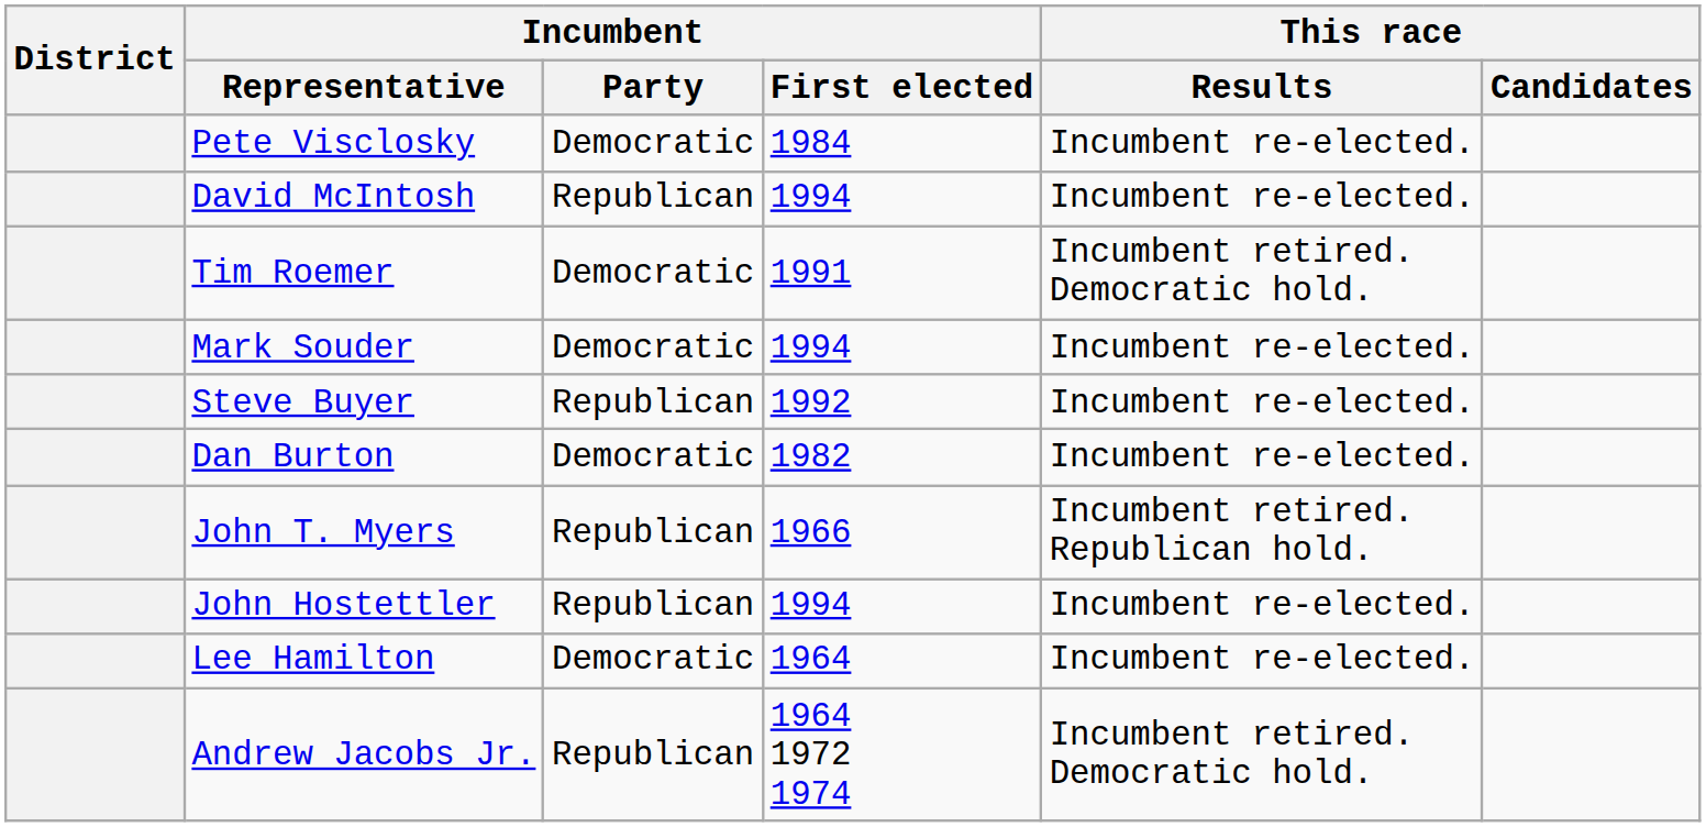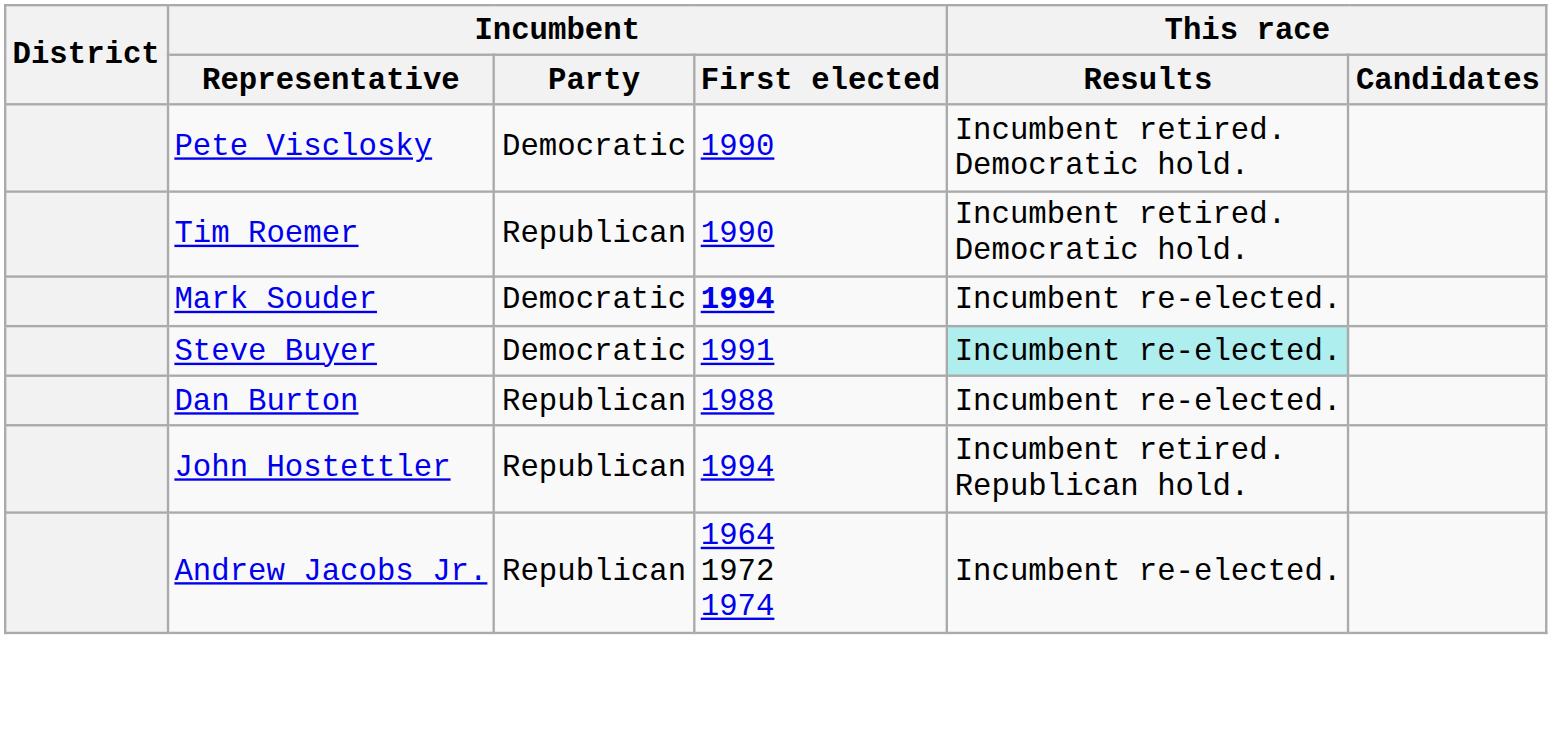 <table class=wikitable>
 <tr>
 <th rowspan=2>District</th>
 <th colspan=3>Incumbent</th>
 <th colspan=2>This race</th>
 </tr>
 <tr>
 <th>Representative</th>
 <th>Party</th>
 <th>First elected</th>
 <th>Results</th>
 <th>Candidates</th>
 </tr>
 <tr>
 <th></th>
 <td><a href='#'>Pete Visclosky</a></td>
 <td>Democratic</td>
-<td><a href='#'>1984</a></td>
-<td>Incumbent re-elected.</td>
-<td nowrap></td>
-</tr>
-<tr>
-<th></th>
-<td><a href='#'>David McIntosh</a></td>
-<td>Republican</td>
-<td><a href='#'>1994</a></td>
-<td>Incumbent re-elected.</td>
+<td><a href='#'>1990</a></td>
+<td>Incumbent retired.<br>Democratic hold.</td>
 <td nowrap></td>
 </tr>
 <tr>
 <th></th>
 <td><a href='#'>Tim Roemer</a></td>
-<td>Democratic</td>
-<td><a href='#'>1991</a></td>
+<td>Republican</td>
+<td><a href='#'>1990</a></td>
 <td>Incumbent retired.<br>Democratic hold.</td>
 <td nowrap></td>
 </tr>
 <tr>
 <th></th>
 <td><a href='#'>Mark Souder</a></td>
 <td>Democratic</td>
-<td><a href='#'>1994</a></td>
+<td><strong><a href='#'>1994</a></strong></td>
 <td>Incumbent re-elected.</td>
 <td nowrap></td>
 </tr>
 <tr>
 <th></th>
 <td><a href='#'>Steve Buyer</a></td>
-<td>Republican</td>
-<td><a href='#'>1992</a></td>
-<td>Incumbent re-elected.</td>
+<td>Democratic</td>
+<td><a href='#'>1991</a></td>
+<td style="background: paleturquoise;">Incumbent re-elected.</td>
 <td nowrap></td>
 </tr>
 <tr>
 <th></th>
 <td><a href='#'>Dan Burton</a></td>
-<td>Democratic</td>
-<td><a href='#'>1982</a></td>
+<td>Republican</td>
+<td><a href='#'>1988</a></td>
 <td>Incumbent re-elected.</td>
-<td nowrap></td>
-</tr>
-<tr>
-<th></th>
-<td><a href='#'>John T. Myers</a></td>
-<td>Republican</td>
-<td><a href='#'>1966</a></td>
-<td>Incumbent retired.<br>Republican hold.</td>
 <td nowrap></td>
 </tr>
 <tr>
 <th></th>
 <td><a href='#'>John Hostettler</a></td>
 <td>Republican</td>
 <td><a href='#'>1994</a></td>
-<td>Incumbent re-elected.</td>
-<td nowrap></td>
-</tr>
-<tr>
-<th></th>
-<td><a href='#'>Lee Hamilton</a></td>
-<td>Democratic</td>
-<td><a href='#'>1964</a></td>
-<td>Incumbent re-elected.</td>
+<td>Incumbent retired.<br>Republican hold.</td>
 <td nowrap></td>
 </tr>
 <tr>
 <th></th>
 <td><a href='#'>Andrew Jacobs Jr.</a></td>
 <td>Republican</td>
 <td><a href='#'>1964</a><br>1972 <br><a href='#'>1974</a></td>
-<td>Incumbent retired.<br>Democratic hold.</td>
+<td>Incumbent re-elected.</td>
 <td nowrap></td>
 </tr>
 </table>
